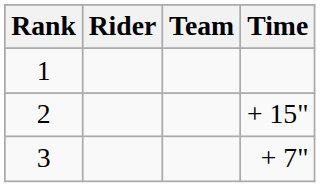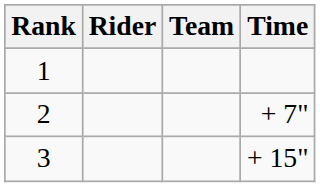 <table class="wikitable">
 <tr>
 <th scope="col">Rank</th>
 <th scope="col">Rider</th>
 <th scope="col">Team</th>
 <th scope="col">Time</th>
 </tr>
 <tr>
 <td style="text-align:center;">1</td>
 <td></td>
 <td></td>
 <td style="text-align:right;"></td>
 </tr>
 <tr>
 <td style="text-align:center;">2</td>
 <td></td>
 <td></td>
-<td style="text-align:right;">+ 15"</td>
+<td style="text-align:right;">+ 7"</td>
 </tr>
 <tr>
 <td style="text-align:center;">3</td>
 <td></td>
 <td></td>
-<td style="text-align:right;">+ 7"</td>
+<td style="text-align:right;">+ 15"</td>
 </tr>
 </table>
